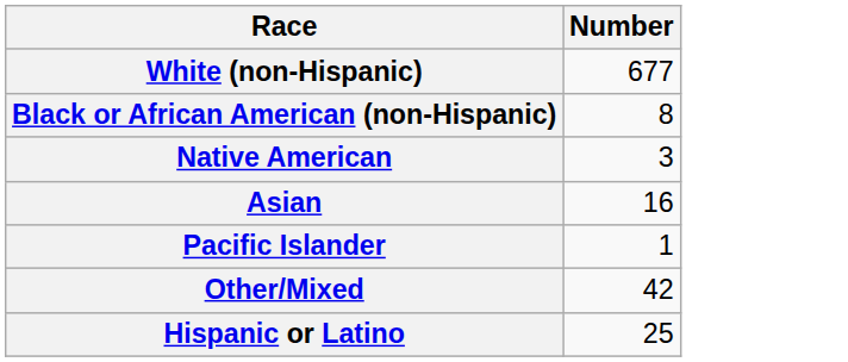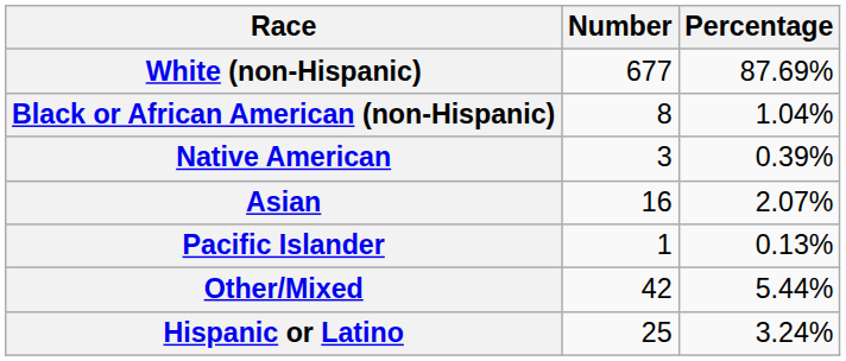 <table class="wikitable" style="text-align:right">
 <tr>
 <th scope="col">Race</th>
 <th scope="col">Number</th>
+<th scope="col">Percentage</th>
 </tr>
 <tr>
 <th scope="row"><a href='#'>White</a> (non-Hispanic)</th>
 <td>677</td>
+<td>87.69%</td>
 </tr>
 <tr>
 <th scope="row"><a href='#'>Black or African American</a> (non-Hispanic)</th>
 <td>8</td>
+<td>1.04%</td>
 </tr>
 <tr>
 <th scope="row"><a href='#'>Native American</a></th>
 <td>3</td>
+<td>0.39%</td>
 </tr>
 <tr>
 <th scope="row"><a href='#'>Asian</a></th>
 <td>16</td>
+<td>2.07%</td>
 </tr>
 <tr>
 <th scope="row"><a href='#'>Pacific Islander</a></th>
 <td>1</td>
+<td>0.13%</td>
 </tr>
 <tr>
 <th scope="row"><a href='#'>Other/Mixed</a></th>
 <td>42</td>
+<td>5.44%</td>
 </tr>
 <tr>
 <th scope="row"><a href='#'>Hispanic</a> or <a href='#'>Latino</a></th>
 <td>25</td>
+<td>3.24%</td>
 </tr>
 </table>
